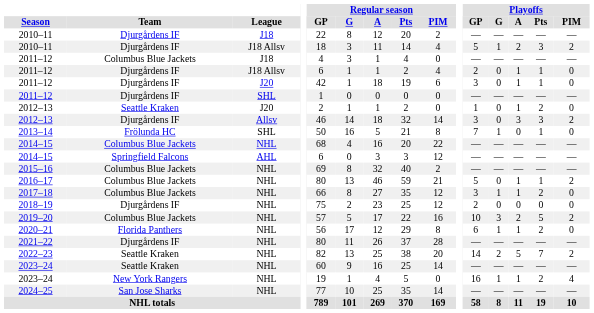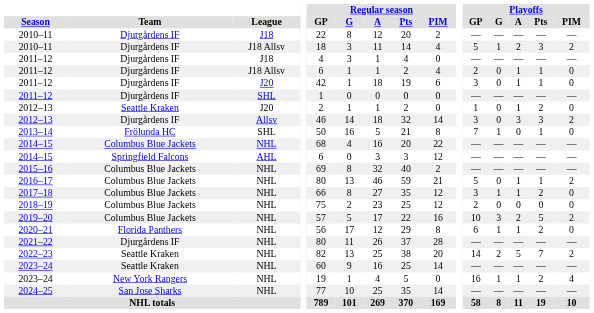 <table border="0" cellpadding="1" cellspacing="0" style="text-align:center; width:60em;">
 <tr bgcolor="#e0e0e0">
 <th colspan="3" bgcolor="#ffffff"> </th>
 <th rowspan="100" bgcolor="#ffffff"> </th>
 <th colspan="5"><a href='#'>Regular season</a></th>
 <th rowspan="100" bgcolor="#ffffff"> </th>
 <th colspan="5"><a href='#'>Playoffs</a></th>
 </tr>
 <tr bgcolor="#e0e0e0">
 <th><a href='#'>Season</a></th>
 <th>Team</th>
 <th>League</th>
 <th>GP</th>
 <th><a href='#'>G</a></th>
 <th><a href='#'>A</a></th>
 <th><a href='#'>Pts</a></th>
 <th><a href='#'>PIM</a></th>
 <th>GP</th>
 <th>G</th>
 <th>A</th>
 <th>Pts</th>
 <th>PIM</th>
 </tr>
 <tr>
 <td>2010–11</td>
 <td><a href='#'>Djurgårdens IF</a></td>
 <td><a href='#'>J18</a></td>
 <td>22</td>
 <td>8</td>
 <td>12</td>
 <td>20</td>
 <td>2</td>
 <td>—</td>
 <td>—</td>
 <td>—</td>
 <td>—</td>
 <td>—</td>
 </tr>
 <tr bgcolor="#f0f0f0">
 <td>2010–11</td>
 <td>Djurgårdens IF</td>
 <td>J18 Allsv</td>
 <td>18</td>
 <td>3</td>
 <td>11</td>
 <td>14</td>
 <td>4</td>
 <td>5</td>
 <td>1</td>
 <td>2</td>
 <td>3</td>
 <td>2</td>
 </tr>
 <tr>
 <td>2011–12</td>
-<td>Columbus Blue Jackets</td>
+<td>Djurgårdens IF</td>
 <td>J18</td>
 <td>4</td>
 <td>3</td>
 <td>1</td>
 <td>4</td>
 <td>0</td>
 <td>—</td>
 <td>—</td>
 <td>—</td>
 <td>—</td>
 <td>—</td>
 </tr>
 <tr bgcolor="#f0f0f0">
 <td>2011–12</td>
 <td>Djurgårdens IF</td>
 <td>J18 Allsv</td>
 <td>6</td>
 <td>1</td>
 <td>1</td>
 <td>2</td>
 <td>4</td>
 <td>2</td>
 <td>0</td>
 <td>1</td>
 <td>1</td>
 <td>0</td>
 </tr>
 <tr>
 <td>2011–12</td>
 <td>Djurgårdens IF</td>
 <td><a href='#'>J20</a></td>
 <td>42</td>
 <td>1</td>
 <td>18</td>
 <td>19</td>
 <td>6</td>
 <td>3</td>
 <td>0</td>
 <td>1</td>
 <td>1</td>
 <td>0</td>
 </tr>
 <tr bgcolor="#f0f0f0">
 <td><a href='#'>2011–12</a></td>
 <td>Djurgårdens IF</td>
 <td><a href='#'>SHL</a></td>
 <td>1</td>
 <td>0</td>
 <td>0</td>
 <td>0</td>
 <td>0</td>
 <td>—</td>
 <td>—</td>
 <td>—</td>
 <td>—</td>
 <td>—</td>
 </tr>
 <tr>
 <td>2012–13</td>
 <td><a href='#'>Seattle Kraken</a></td>
 <td>J20</td>
 <td>2</td>
 <td>1</td>
 <td>1</td>
 <td>2</td>
 <td>0</td>
 <td>1</td>
 <td>0</td>
 <td>1</td>
 <td>2</td>
 <td>0</td>
 </tr>
 <tr bgcolor="#f0f0f0">
 <td><a href='#'>2012–13</a></td>
 <td>Djurgårdens IF</td>
 <td><a href='#'>Allsv</a></td>
 <td>46</td>
 <td>14</td>
 <td>18</td>
 <td>32</td>
 <td>14</td>
 <td>3</td>
 <td>0</td>
 <td>3</td>
 <td>3</td>
 <td>2</td>
 </tr>
 <tr>
 <td><a href='#'>2013–14</a></td>
 <td><a href='#'>Frölunda HC</a></td>
 <td>SHL</td>
 <td>50</td>
 <td>16</td>
 <td>5</td>
 <td>21</td>
 <td>8</td>
 <td>7</td>
 <td>1</td>
 <td>0</td>
 <td>1</td>
 <td>0</td>
 </tr>
 <tr bgcolor="#f0f0f0">
 <td><a href='#'>2014–15</a></td>
 <td><a href='#'>Columbus Blue Jackets</a></td>
 <td><a href='#'>NHL</a></td>
 <td>68</td>
 <td>4</td>
 <td>16</td>
 <td>20</td>
 <td>22</td>
 <td>—</td>
 <td>—</td>
 <td>—</td>
 <td>—</td>
 <td>—</td>
 </tr>
 <tr>
 <td><a href='#'>2014–15</a></td>
 <td><a href='#'>Springfield Falcons</a></td>
 <td><a href='#'>AHL</a></td>
 <td>6</td>
 <td>0</td>
 <td>3</td>
 <td>3</td>
 <td>12</td>
 <td>—</td>
 <td>—</td>
 <td>—</td>
 <td>—</td>
 <td>—</td>
 </tr>
 <tr bgcolor="#f0f0f0">
 <td><a href='#'>2015–16</a></td>
 <td>Columbus Blue Jackets</td>
 <td>NHL</td>
 <td>69</td>
 <td>8</td>
 <td>32</td>
 <td>40</td>
 <td>2</td>
 <td>—</td>
 <td>—</td>
 <td>—</td>
 <td>—</td>
 <td>—</td>
 </tr>
 <tr>
 <td><a href='#'>2016–17</a></td>
 <td>Columbus Blue Jackets</td>
 <td>NHL</td>
 <td>80</td>
 <td>13</td>
 <td>46</td>
 <td>59</td>
 <td>21</td>
 <td>5</td>
 <td>0</td>
 <td>1</td>
 <td>1</td>
 <td>2</td>
 </tr>
 <tr bgcolor="#f0f0f0">
 <td><a href='#'>2017–18</a></td>
 <td>Columbus Blue Jackets</td>
 <td>NHL</td>
 <td>66</td>
 <td>8</td>
 <td>27</td>
 <td>35</td>
 <td>12</td>
 <td>3</td>
 <td>1</td>
 <td>1</td>
 <td>2</td>
 <td>0</td>
 </tr>
 <tr>
 <td><a href='#'>2018–19</a></td>
-<td>Djurgårdens IF</td>
+<td>Columbus Blue Jackets</td>
 <td>NHL</td>
 <td>75</td>
 <td>2</td>
 <td>23</td>
 <td>25</td>
 <td>12</td>
 <td>2</td>
 <td>0</td>
 <td>0</td>
 <td>0</td>
 <td>0</td>
 </tr>
 <tr bgcolor="#f0f0f0">
 <td><a href='#'>2019–20</a></td>
 <td>Columbus Blue Jackets</td>
 <td>NHL</td>
 <td>57</td>
 <td>5</td>
 <td>17</td>
 <td>22</td>
 <td>16</td>
 <td>10</td>
 <td>3</td>
 <td>2</td>
 <td>5</td>
 <td>2</td>
 </tr>
 <tr>
 <td><a href='#'>2020–21</a></td>
 <td><a href='#'>Florida Panthers</a></td>
 <td>NHL</td>
 <td>56</td>
 <td>17</td>
 <td>12</td>
 <td>29</td>
 <td>8</td>
 <td>6</td>
 <td>1</td>
 <td>1</td>
 <td>2</td>
 <td>0</td>
 </tr>
 <tr bgcolor="#f0f0f0">
 <td><a href='#'>2021–22</a></td>
 <td>Djurgårdens IF</td>
 <td>NHL</td>
 <td>80</td>
 <td>11</td>
 <td>26</td>
 <td>37</td>
 <td>28</td>
 <td>—</td>
 <td>—</td>
 <td>—</td>
 <td>—</td>
 <td>—</td>
 </tr>
 <tr>
 <td><a href='#'>2022–23</a></td>
 <td>Seattle Kraken</td>
 <td>NHL</td>
 <td>82</td>
 <td>13</td>
 <td>25</td>
 <td>38</td>
 <td>20</td>
 <td>14</td>
 <td>2</td>
 <td>5</td>
 <td>7</td>
 <td>2</td>
 </tr>
 <tr bgcolor="#f0f0f0">
 <td><a href='#'>2023–24</a></td>
 <td>Seattle Kraken</td>
 <td>NHL</td>
 <td>60</td>
 <td>9</td>
 <td>16</td>
 <td>25</td>
 <td>14</td>
 <td>—</td>
 <td>—</td>
 <td>—</td>
 <td>—</td>
 <td>—</td>
 </tr>
 <tr>
 <td>2023–24</td>
 <td><a href='#'>New York Rangers</a></td>
 <td>NHL</td>
 <td>19</td>
 <td>1</td>
 <td>4</td>
 <td>5</td>
 <td>0</td>
 <td>16</td>
 <td>1</td>
 <td>1</td>
 <td>2</td>
 <td>4</td>
 </tr>
 <tr bgcolor="#f0f0f0">
 <td><a href='#'>2024–25</a></td>
 <td><a href='#'>San Jose Sharks</a></td>
 <td>NHL</td>
 <td>77</td>
 <td>10</td>
 <td>25</td>
 <td>35</td>
 <td>14</td>
 <td>—</td>
 <td>—</td>
 <td>—</td>
 <td>—</td>
 <td>—</td>
 </tr>
 <tr bgcolor="#e0e0e0">
 <th colspan="3">NHL totals</th>
 <th>789</th>
 <th>101</th>
 <th>269</th>
 <th>370</th>
 <th>169</th>
 <th>58</th>
 <th>8</th>
 <th>11</th>
 <th>19</th>
 <th>10</th>
 </tr>
 </table>
